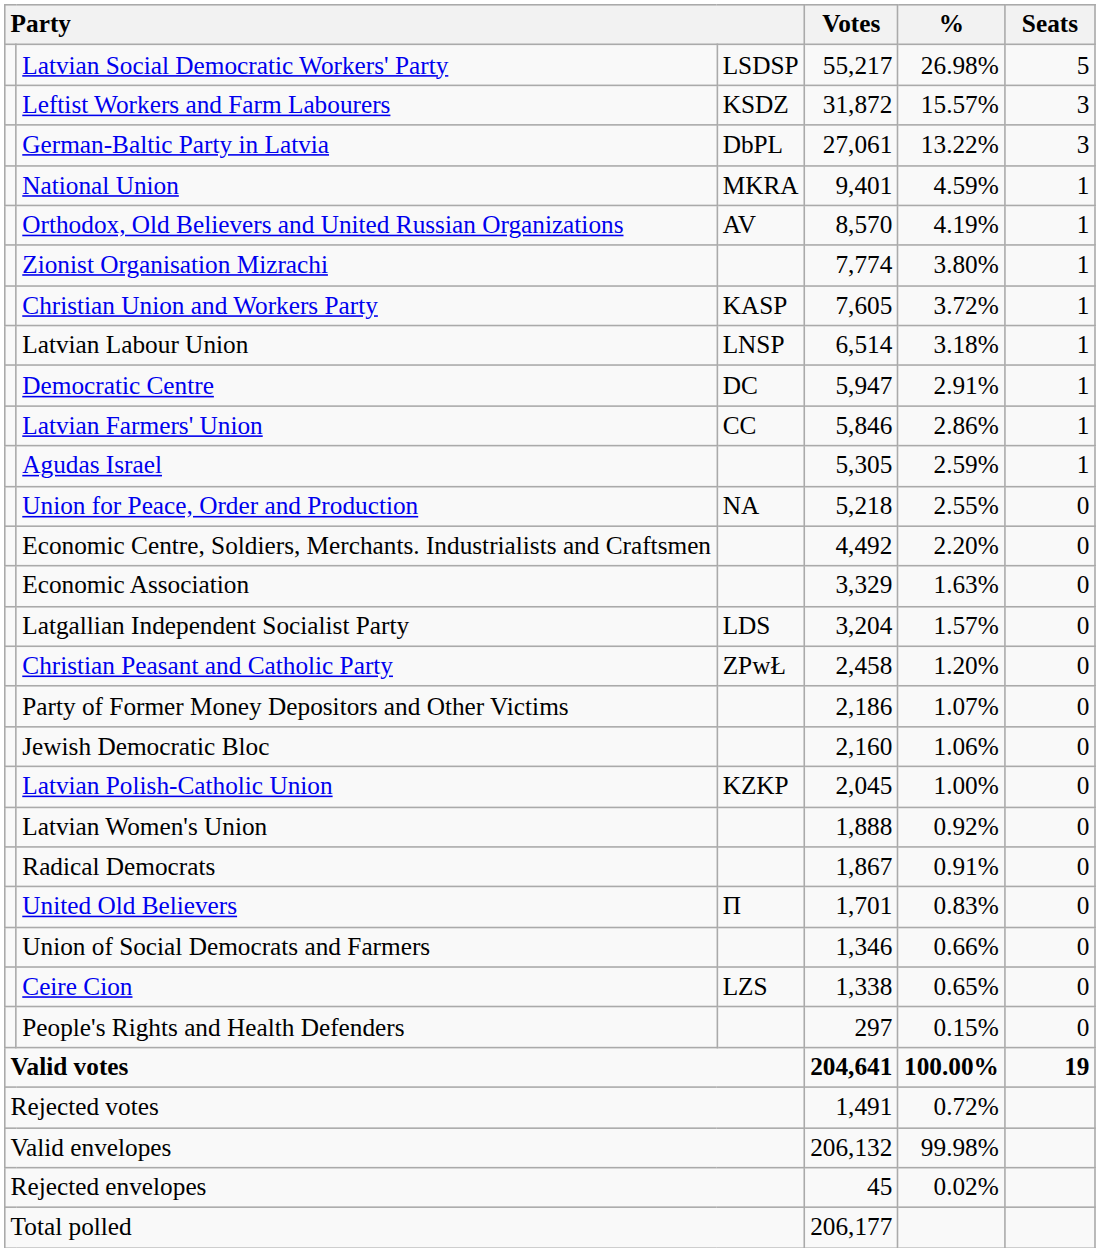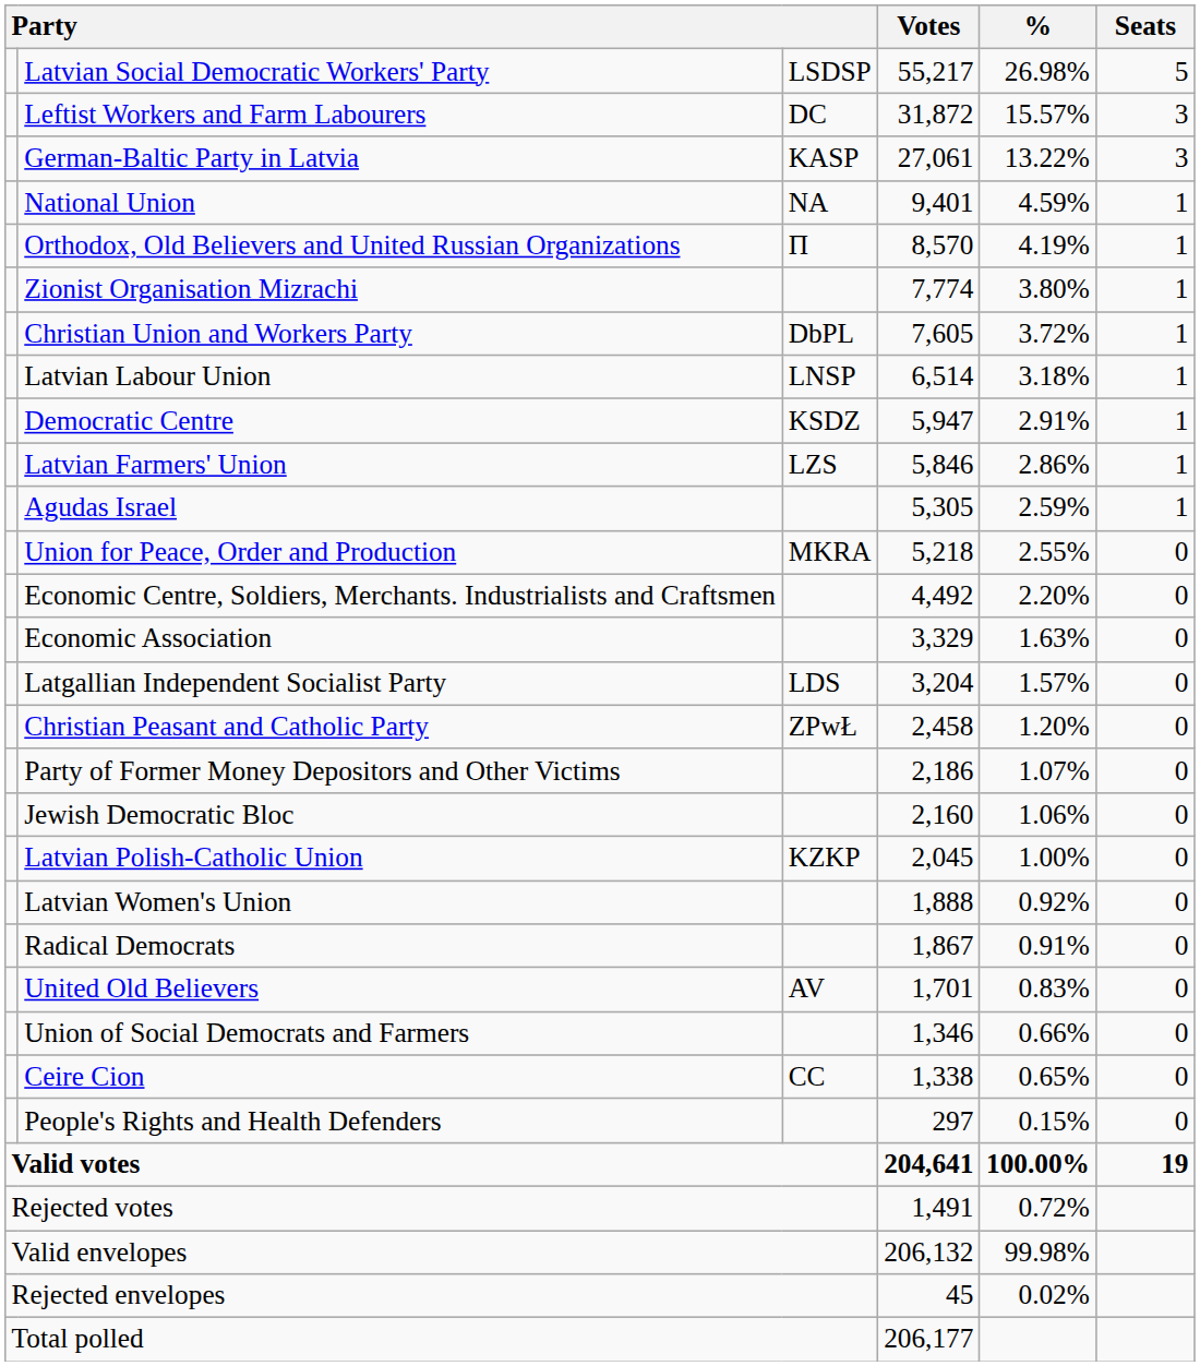 <table class="wikitable" border="1" style="text-align:right;">
 <tr>
 <th style="text-align:left;" colspan=3>Party</th>
 <th align=center width="50">Votes</th>
 <th align=center width="50">%</th>
 <th align=center width="50">Seats</th>
 </tr>
 <tr>
 <td></td>
 <td align=left style="white-space: nowrap;"><a href='#'>Latvian Social Democratic Workers' Party</a></td>
 <td align=left>LSDSP</td>
 <td>55,217</td>
 <td>26.98%</td>
 <td>5</td>
 </tr>
 <tr>
 <td></td>
 <td align=left><a href='#'>Leftist Workers and Farm Labourers</a></td>
-<td align=left>KSDZ</td>
+<td align=left>DC</td>
 <td>31,872</td>
 <td>15.57%</td>
 <td>3</td>
 </tr>
 <tr>
 <td></td>
 <td align=left><a href='#'>German-Baltic Party in Latvia</a></td>
-<td align=left>DbPL</td>
+<td align=left>KASP</td>
 <td>27,061</td>
 <td>13.22%</td>
 <td>3</td>
 </tr>
 <tr>
 <td></td>
 <td align=left><a href='#'>National Union</a></td>
-<td align=left>MKRA</td>
+<td align=left>NA</td>
 <td>9,401</td>
 <td>4.59%</td>
 <td>1</td>
 </tr>
 <tr>
 <td></td>
 <td align=left><a href='#'>Orthodox, Old Believers and United Russian Organizations</a></td>
-<td align=left>AV</td>
+<td align=left>П</td>
 <td>8,570</td>
 <td>4.19%</td>
 <td>1</td>
 </tr>
 <tr>
 <td></td>
 <td align=left><a href='#'>Zionist Organisation Mizrachi</a></td>
 <td align=left></td>
 <td>7,774</td>
 <td>3.80%</td>
 <td>1</td>
 </tr>
 <tr>
 <td></td>
 <td align=left><a href='#'>Christian Union and Workers Party</a></td>
-<td align=left>KASP</td>
+<td align=left>DbPL</td>
 <td>7,605</td>
 <td>3.72%</td>
 <td>1</td>
 </tr>
 <tr>
 <td></td>
 <td align=left>Latvian Labour Union</td>
 <td align=left>LNSP</td>
 <td>6,514</td>
 <td>3.18%</td>
 <td>1</td>
 </tr>
 <tr>
 <td></td>
 <td align=left><a href='#'>Democratic Centre</a></td>
-<td align=left>DC</td>
+<td align=left>KSDZ</td>
 <td>5,947</td>
 <td>2.91%</td>
 <td>1</td>
 </tr>
 <tr>
 <td></td>
 <td align=left><a href='#'>Latvian Farmers' Union</a></td>
-<td align=left>CC</td>
+<td align=left>LZS</td>
 <td>5,846</td>
 <td>2.86%</td>
 <td>1</td>
 </tr>
 <tr>
 <td></td>
 <td align=left><a href='#'>Agudas Israel</a></td>
 <td align=left></td>
 <td>5,305</td>
 <td>2.59%</td>
 <td>1</td>
 </tr>
 <tr>
 <td></td>
 <td align=left><a href='#'>Union for Peace, Order and Production</a></td>
-<td align=left>NA</td>
+<td align=left>MKRA</td>
 <td>5,218</td>
 <td>2.55%</td>
 <td>0</td>
 </tr>
 <tr>
 <td></td>
 <td align=left>Economic Centre, Soldiers, Merchants. Industrialists and Craftsmen</td>
 <td align=left></td>
 <td>4,492</td>
 <td>2.20%</td>
 <td>0</td>
 </tr>
 <tr>
 <td></td>
 <td align=left>Economic Association</td>
 <td align=left></td>
 <td>3,329</td>
 <td>1.63%</td>
 <td>0</td>
 </tr>
 <tr>
 <td></td>
 <td align=left>Latgallian Independent Socialist Party</td>
 <td align=left>LDS</td>
 <td>3,204</td>
 <td>1.57%</td>
 <td>0</td>
 </tr>
 <tr>
 <td></td>
 <td align=left><a href='#'>Christian Peasant and Catholic Party</a></td>
 <td align=left>ZPwŁ</td>
 <td>2,458</td>
 <td>1.20%</td>
 <td>0</td>
 </tr>
 <tr>
 <td></td>
 <td align=left>Party of Former Money Depositors and Other Victims</td>
 <td align=left></td>
 <td>2,186</td>
 <td>1.07%</td>
 <td>0</td>
 </tr>
 <tr>
 <td></td>
 <td align=left>Jewish Democratic Bloc</td>
 <td align=left></td>
 <td>2,160</td>
 <td>1.06%</td>
 <td>0</td>
 </tr>
 <tr>
 <td></td>
 <td align=left><a href='#'>Latvian Polish-Catholic Union</a></td>
 <td align=left>KZKP</td>
 <td>2,045</td>
 <td>1.00%</td>
 <td>0</td>
 </tr>
 <tr>
 <td></td>
 <td align=left>Latvian Women's Union</td>
 <td align=left></td>
 <td>1,888</td>
 <td>0.92%</td>
 <td>0</td>
 </tr>
 <tr>
 <td></td>
 <td align=left>Radical Democrats</td>
 <td align=left></td>
 <td>1,867</td>
 <td>0.91%</td>
 <td>0</td>
 </tr>
 <tr>
 <td></td>
 <td align=left><a href='#'>United Old Believers</a></td>
-<td align=left>П</td>
+<td align=left>AV</td>
 <td>1,701</td>
 <td>0.83%</td>
 <td>0</td>
 </tr>
 <tr>
 <td></td>
 <td align=left>Union of Social Democrats and Farmers</td>
 <td align=left></td>
 <td>1,346</td>
 <td>0.66%</td>
 <td>0</td>
 </tr>
 <tr>
 <td></td>
 <td align=left><a href='#'>Ceire Cion</a></td>
-<td align=left>LZS</td>
+<td align=left>CC</td>
 <td>1,338</td>
 <td>0.65%</td>
 <td>0</td>
 </tr>
 <tr>
 <td></td>
 <td align=left>People's Rights and Health Defenders</td>
 <td align=left></td>
 <td>297</td>
 <td>0.15%</td>
 <td>0</td>
 </tr>
 <tr style="font-weight:bold">
 <td align=left colspan=3>Valid votes</td>
 <td>204,641</td>
 <td>100.00%</td>
 <td>19</td>
 </tr>
 <tr>
 <td align=left colspan=3>Rejected votes</td>
 <td>1,491</td>
 <td>0.72%</td>
 <td></td>
 </tr>
 <tr>
 <td align=left colspan=3>Valid envelopes</td>
 <td>206,132</td>
 <td>99.98%</td>
 <td></td>
 </tr>
 <tr>
 <td align=left colspan=3>Rejected envelopes</td>
 <td>45</td>
 <td>0.02%</td>
 <td></td>
 </tr>
 <tr>
 <td align=left colspan=3>Total polled</td>
 <td>206,177</td>
 <td></td>
 <td></td>
 </tr>
 </table>
